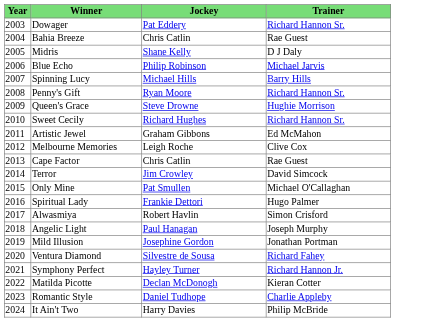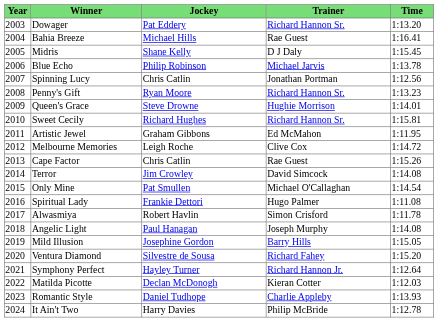 <table class = "sortable" | border="1" style="border-collapse: collapse; font-size:90%">
 <tr bgcolor="#77dd77" align="center">
 <th style="width:36px"><strong>Year</strong></th>
 <th style="width:160px"><strong>Winner</strong></th>
 <th style="width:180px"><strong>Jockey</strong></th>
 <th style="width:180px"><strong>Trainer</strong></th>
+<th style="width:60px"><strong>Time</strong></th>
 </tr>
 <tr>
 <td>2003</td>
 <td>Dowager</td>
 <td><a href='#'>Pat Eddery</a></td>
 <td><a href='#'>Richard Hannon Sr.</a></td>
+<td>1:13.20</td>
 </tr>
 <tr>
 <td>2004</td>
 <td>Bahia Breeze</td>
-<td>Chris Catlin</td>
+<td><a href='#'>Michael Hills</a></td>
 <td>Rae Guest</td>
+<td>1:16.41</td>
 </tr>
 <tr>
 <td>2005</td>
 <td>Midris</td>
 <td><a href='#'>Shane Kelly</a></td>
 <td>D J Daly</td>
+<td>1:15.45</td>
 </tr>
 <tr>
 <td>2006</td>
 <td>Blue Echo</td>
 <td><a href='#'>Philip Robinson</a></td>
 <td><a href='#'>Michael Jarvis</a></td>
+<td>1:13.78</td>
 </tr>
 <tr>
 <td>2007</td>
 <td>Spinning Lucy</td>
-<td><a href='#'>Michael Hills</a></td>
-<td><a href='#'>Barry Hills</a></td>
+<td>Chris Catlin</td>
+<td>Jonathan Portman</td>
+<td>1:12.56</td>
 </tr>
 <tr>
 <td>2008</td>
 <td>Penny's Gift</td>
 <td><a href='#'>Ryan Moore</a></td>
 <td><a href='#'>Richard Hannon Sr.</a></td>
+<td>1:13.23</td>
 </tr>
 <tr>
 <td>2009</td>
 <td>Queen's Grace</td>
 <td><a href='#'>Steve Drowne</a></td>
 <td><a href='#'>Hughie Morrison</a></td>
+<td>1:14.01</td>
 </tr>
 <tr>
 <td>2010</td>
 <td>Sweet Cecily</td>
 <td><a href='#'>Richard Hughes</a></td>
 <td><a href='#'>Richard Hannon Sr.</a></td>
+<td>1:15.81</td>
 </tr>
 <tr>
 <td>2011</td>
 <td>Artistic Jewel</td>
 <td>Graham Gibbons</td>
 <td>Ed McMahon</td>
+<td>1:11.95</td>
 </tr>
 <tr>
 <td>2012</td>
 <td>Melbourne Memories</td>
 <td>Leigh Roche</td>
 <td>Clive Cox</td>
+<td>1:14.72</td>
 </tr>
 <tr>
 <td>2013</td>
 <td>Cape Factor</td>
 <td>Chris Catlin</td>
 <td>Rae Guest</td>
+<td>1:15.26</td>
 </tr>
 <tr>
 <td>2014</td>
 <td>Terror</td>
 <td><a href='#'>Jim Crowley</a></td>
 <td>David Simcock</td>
+<td>1:14.08</td>
 </tr>
 <tr>
 <td>2015</td>
 <td>Only Mine</td>
 <td><a href='#'>Pat Smullen</a></td>
 <td>Michael O'Callaghan</td>
+<td>1:14.54</td>
 </tr>
 <tr>
 <td>2016</td>
 <td>Spiritual Lady</td>
 <td><a href='#'>Frankie Dettori</a></td>
 <td>Hugo Palmer</td>
+<td>1:11.08</td>
 </tr>
 <tr>
 <td>2017</td>
 <td>Alwasmiya</td>
 <td>Robert Havlin</td>
 <td>Simon Crisford</td>
+<td>1:11.78</td>
 </tr>
 <tr>
 <td>2018</td>
 <td>Angelic Light</td>
 <td><a href='#'>Paul Hanagan</a></td>
 <td>Joseph Murphy</td>
+<td>1:14.08</td>
 </tr>
 <tr>
 <td>2019</td>
 <td>Mild Illusion</td>
 <td><a href='#'>Josephine Gordon</a></td>
-<td>Jonathan Portman</td>
+<td><a href='#'>Barry Hills</a></td>
+<td>1:15.05</td>
 </tr>
 <tr>
 <td>2020</td>
 <td>Ventura Diamond</td>
 <td><a href='#'>Silvestre de Sousa</a></td>
 <td><a href='#'>Richard Fahey</a></td>
+<td>1:15.20</td>
 </tr>
 <tr>
 <td>2021</td>
 <td>Symphony Perfect</td>
 <td><a href='#'>Hayley Turner</a></td>
 <td><a href='#'>Richard Hannon Jr.</a></td>
+<td>1:12.64</td>
 </tr>
 <tr>
 <td>2022</td>
 <td>Matilda Picotte</td>
 <td><a href='#'>Declan McDonogh</a></td>
 <td>Kieran Cotter</td>
+<td>1:12.03</td>
 </tr>
 <tr>
 <td>2023</td>
 <td>Romantic Style</td>
 <td><a href='#'>Daniel Tudhope</a></td>
 <td><a href='#'>Charlie Appleby</a></td>
+<td>1:13.93</td>
 </tr>
 <tr>
 <td>2024</td>
 <td>It Ain't Two</td>
 <td>Harry Davies</td>
 <td>Philip McBride</td>
+<td>1:12.78</td>
 </tr>
 </table>
